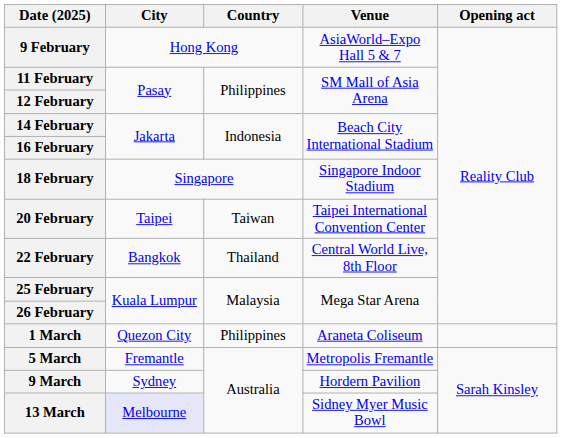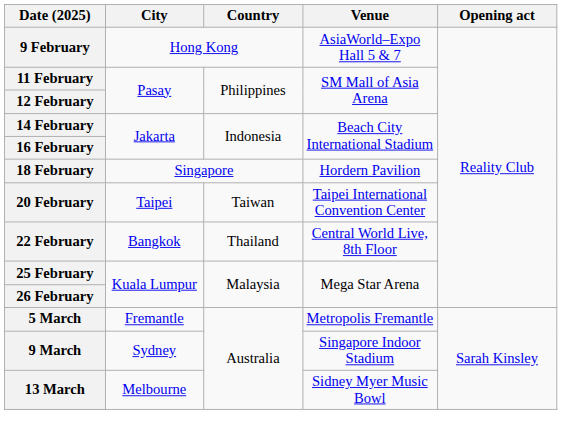 <table class="wikitable plainrowheaders" style="text-align:center;">
 <tr>
 <th scope="col" style="width:12.5em;">Date (2025)</th>
 <th scope="col" style="width:11em;">City</th>
 <th scope="col" style="width:11em;">Country</th>
 <th scope="col" style="width:18em;">Venue</th>
 <th scope="col" style="width:18em;">Opening act</th>
 </tr>
 <tr>
 <th scope="row" style="text-align:center;">9 February</th>
 <td colspan="2"><a href='#'>Hong Kong</a></td>
 <td><a href='#'>AsiaWorld–Expo Hall 5 & 7</a></td>
 <td rowspan="10"><a href='#'>Reality Club</a></td>
 </tr>
 <tr>
 <th scope="row" style="text-align:center;">11 February</th>
 <td rowspan="2"><a href='#'>Pasay</a></td>
 <td rowspan="2">Philippines</td>
 <td rowspan="2"><a href='#'>SM Mall of Asia Arena</a></td>
 </tr>
 <tr>
 <th scope="row" style="text-align:center;">12 February</th>
 </tr>
 <tr>
 <th scope="row" style="text-align:center;">14 February</th>
 <td rowspan="2"><a href='#'>Jakarta</a></td>
 <td rowspan="2">Indonesia</td>
 <td rowspan="2"><a href='#'>Beach City International Stadium</a></td>
 </tr>
 <tr>
 <th scope="row" style="text-align:center;">16 February</th>
 </tr>
 <tr>
 <th scope="row" style="text-align:center;">18 February</th>
 <td colspan="2"><a href='#'>Singapore</a></td>
-<td><a href='#'>Singapore Indoor Stadium</a></td>
+<td><a href='#'>Hordern Pavilion</a></td>
 </tr>
 <tr>
 <th scope="row" style="text-align:center;">20 February</th>
 <td><a href='#'>Taipei</a></td>
 <td>Taiwan</td>
 <td><a href='#'>Taipei International Convention Center</a></td>
 </tr>
 <tr>
 <th scope="row" style="text-align:center;">22 February</th>
 <td><a href='#'>Bangkok</a></td>
 <td>Thailand</td>
 <td><a href='#'>Central World Live, 8th Floor</a></td>
 </tr>
 <tr>
 <th scope="row" style="text-align:center;">25 February</th>
 <td rowspan="2"><a href='#'>Kuala Lumpur</a></td>
 <td rowspan="2">Malaysia</td>
 <td rowspan="2">Mega Star Arena</td>
 </tr>
 <tr>
 <th scope="row" style="text-align:center;">26 February</th>
 </tr>
 <tr>
-<th scope="row" style="text-align:center;">1 March</th>
-<td><a href='#'>Quezon City</a></td>
-<td>Philippines</td>
-<td><a href='#'>Araneta Coliseum</a></td>
-<td></td>
-</tr>
-<tr>
 <th scope="row" style="text-align:center;">5 March</th>
 <td><a href='#'>Fremantle</a></td>
 <td rowspan="3">Australia</td>
 <td><a href='#'>Metropolis Fremantle</a></td>
 <td rowspan="3"><a href='#'>Sarah Kinsley</a></td>
 </tr>
 <tr>
 <th scope="row" style="text-align:center;">9 March</th>
 <td><a href='#'>Sydney</a></td>
-<td><a href='#'>Hordern Pavilion</a></td>
+<td><a href='#'>Singapore Indoor Stadium</a></td>
 </tr>
 <tr>
 <th scope="row" style="text-align:center;">13 March</th>
-<td style="background: lavender;"><a href='#'>Melbourne</a></td>
+<td><a href='#'>Melbourne</a></td>
 <td><a href='#'>Sidney Myer Music Bowl</a></td>
 </tr>
 </table>
